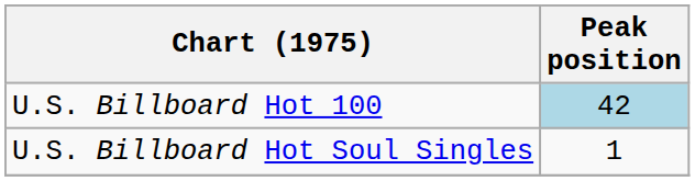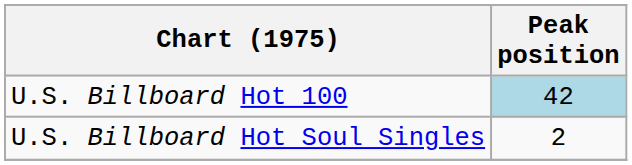 <table class="wikitable">
 <tr>
 <th>Chart (1975)</th>
 <th>Peak<br>position</th>
 </tr>
 <tr>
 <td>U.S. <em>Billboard</em> <a href='#'>Hot 100</a></td>
 <td align="center" style="background: lightblue;">42</td>
 </tr>
 <tr>
 <td>U.S. <em>Billboard</em> <a href='#'>Hot Soul Singles</a></td>
-<td align="center">1</td>
+<td align="center">2</td>
 </tr>
 <tr>
 </tr>
 </table>
